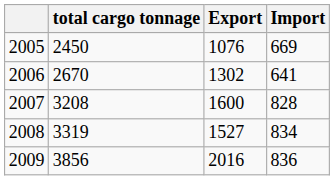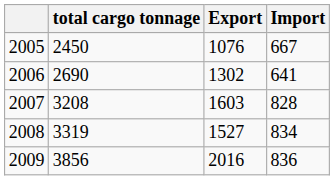 <table class="wikitable">
 <tr>
 <th></th>
 <th>total cargo tonnage</th>
 <th>Export</th>
 <th>Import</th>
 </tr>
 <tr>
 <td>2005</td>
 <td>2450</td>
 <td>1076</td>
-<td>669</td>
+<td>667</td>
 </tr>
 <tr>
 <td>2006</td>
-<td>2670</td>
+<td>2690</td>
 <td>1302</td>
 <td>641</td>
 </tr>
 <tr>
 <td>2007</td>
 <td>3208</td>
-<td>1600</td>
+<td>1603</td>
 <td>828</td>
 </tr>
 <tr>
 <td>2008</td>
 <td>3319</td>
 <td>1527</td>
 <td>834</td>
 </tr>
 <tr>
 <td>2009</td>
 <td>3856</td>
 <td>2016</td>
 <td>836</td>
 </tr>
 </table>
